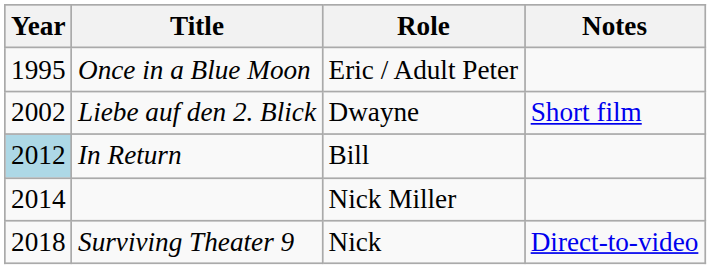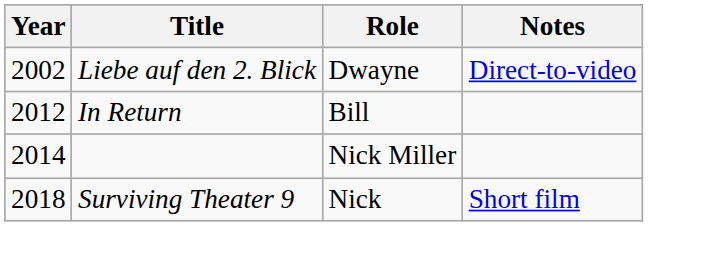 <table class="wikitable sortable">
 <tr>
 <th>Year</th>
 <th>Title</th>
 <th>Role</th>
 <th class="unsortable">Notes</th>
 </tr>
 <tr>
-<td>1995</td>
-<td><em>Once in a Blue Moon</em></td>
-<td>Eric / Adult Peter</td>
-<td></td>
-</tr>
-<tr>
 <td>2002</td>
 <td><em>Liebe auf den 2. Blick</em></td>
 <td>Dwayne</td>
-<td><a href='#'>Short film</a></td>
+<td><a href='#'>Direct-to-video</a></td>
 </tr>
 <tr>
-<td style="background: lightblue;">2012</td>
+<td>2012</td>
 <td><em>In Return</em></td>
 <td>Bill</td>
 <td></td>
 </tr>
 <tr>
 <td>2014</td>
 <td><em></em></td>
 <td>Nick Miller</td>
 <td></td>
 </tr>
 <tr>
 <td>2018</td>
 <td><em>Surviving Theater 9</em></td>
 <td>Nick</td>
-<td><a href='#'>Direct-to-video</a></td>
+<td><a href='#'>Short film</a></td>
 </tr>
 </table>
